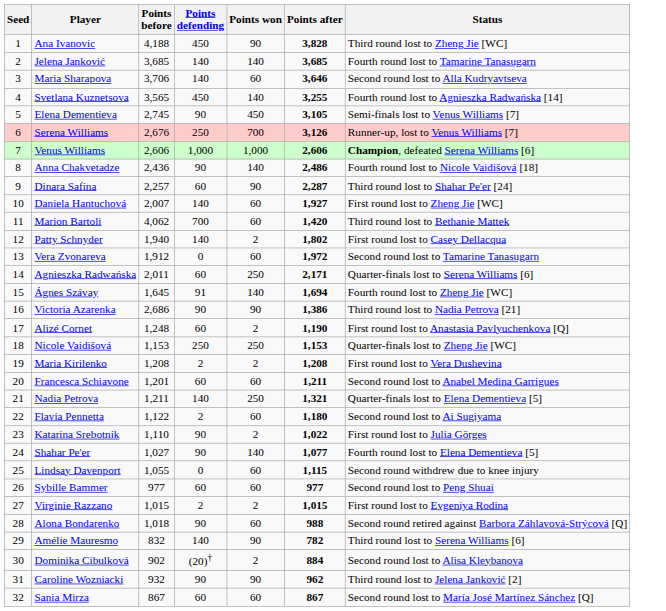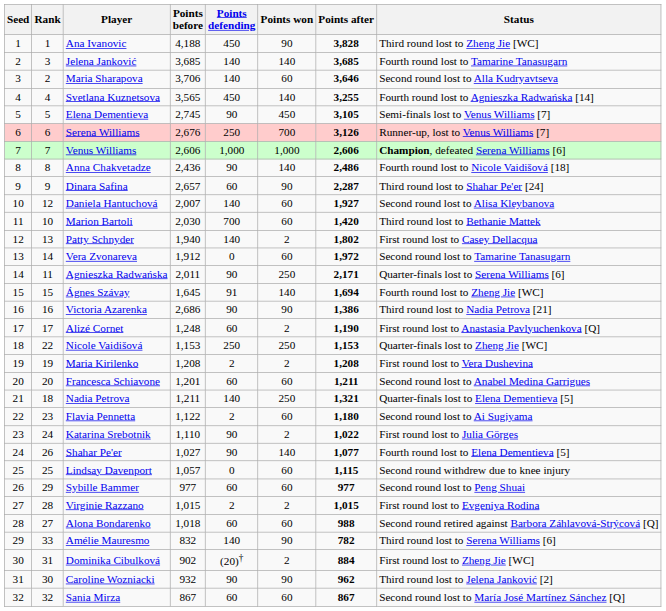 <table class="wikitable sortable">
 <tr>
 <th>Seed</th>
+<th>Rank</th>
 <th>Player</th>
 <th>Points<br>before</th>
 <th><a href='#'>Points<br>defending</a></th>
 <th>Points won</th>
 <th>Points after</th>
 <th>Status</th>
 </tr>
 <tr align=left>
+<td align=center>1</td>
 <td align=center>1</td>
 <td> <a href='#'>Ana Ivanovic</a></td>
 <td align=center>4,188</td>
 <td align=center>450</td>
 <td align=center>90</td>
 <td align=center><strong>3,828</strong></td>
 <td>Third round lost to  <a href='#'>Zheng Jie</a> [WC]</td>
 </tr>
 <tr align=left>
 <td align=center>2</td>
+<td align=center>3</td>
 <td> <a href='#'>Jelena Janković</a></td>
 <td align=center>3,685</td>
 <td align=center>140</td>
 <td align=center>140</td>
 <td align=center><strong>3,685</strong></td>
 <td>Fourth round lost to  <a href='#'>Tamarine Tanasugarn</a></td>
 </tr>
 <tr align=left>
 <td align=center>3</td>
+<td align=center>2</td>
 <td> <a href='#'>Maria Sharapova</a></td>
 <td align=center>3,706</td>
 <td align=center>140</td>
 <td align=center>60</td>
 <td align=center><strong>3,646</strong></td>
 <td>Second round lost to  <a href='#'>Alla Kudryavtseva</a></td>
 </tr>
 <tr align=left>
+<td align=center>4</td>
 <td align=center>4</td>
 <td> <a href='#'>Svetlana Kuznetsova</a></td>
 <td align=center>3,565</td>
 <td align=center>450</td>
 <td align=center>140</td>
 <td align=center><strong>3,255</strong></td>
 <td>Fourth round lost to  <a href='#'>Agnieszka Radwańska</a> [14]</td>
 </tr>
 <tr align=left>
 <td align=center>5</td>
+<td align=center>5</td>
 <td> <a href='#'>Elena Dementieva</a></td>
 <td align=center>2,745</td>
 <td align=center>90</td>
 <td align=center>450</td>
 <td align=center><strong>3,105</strong></td>
 <td>Semi-finals lost to  <a href='#'>Venus Williams</a> [7]</td>
 </tr>
 <tr style="text-align:left; background:#fcc;">
+<td align=center>6</td>
 <td align=center>6</td>
 <td> <a href='#'>Serena Williams</a></td>
 <td align=center>2,676</td>
 <td align=center>250</td>
 <td align=center>700</td>
 <td align=center><strong>3,126</strong></td>
 <td>Runner-up, lost to  <a href='#'>Venus Williams</a> [7]</td>
 </tr>
 <tr style="text-align:left; background:#cfc;">
 <td align=center>7</td>
+<td align=center>7</td>
 <td> <a href='#'>Venus Williams</a></td>
 <td align=center>2,606</td>
 <td align=center>1,000</td>
 <td align=center>1,000</td>
 <td align=center><strong>2,606</strong></td>
 <td><strong>Champion</strong>, defeated  <a href='#'>Serena Williams</a> [6]</td>
 </tr>
 <tr align=left>
+<td align=center>8</td>
 <td align=center>8</td>
 <td> <a href='#'>Anna Chakvetadze</a></td>
 <td align=center>2,436</td>
 <td align=center>90</td>
 <td align=center>140</td>
 <td align=center><strong>2,486</strong></td>
 <td>Fourth round lost to  <a href='#'>Nicole Vaidišová</a> [18]</td>
 </tr>
 <tr align=left>
 <td align=center>9</td>
+<td align=center>9</td>
 <td> <a href='#'>Dinara Safina</a></td>
-<td align=center>2,257</td>
+<td align=center>2,657</td>
 <td align=center>60</td>
 <td align=center>90</td>
 <td align=center><strong>2,287</strong></td>
 <td>Third round lost to  <a href='#'>Shahar Pe'er</a> [24]</td>
 </tr>
 <tr align=left>
 <td align=center>10</td>
+<td align=center>12</td>
 <td> <a href='#'>Daniela Hantuchová</a></td>
 <td align=center>2,007</td>
 <td align=center>140</td>
 <td align=center>60</td>
 <td align=center><strong>1,927</strong></td>
-<td>First round lost to  <a href='#'>Zheng Jie</a> [WC]</td>
+<td>Second round lost to  <a href='#'>Alisa Kleybanova</a></td>
 </tr>
 <tr align=left>
 <td align=center>11</td>
+<td align=center>10</td>
 <td> <a href='#'>Marion Bartoli</a></td>
-<td align=center>4,062</td>
+<td align=center>2,030</td>
 <td align=center>700</td>
 <td align=center>60</td>
 <td align=center><strong>1,420</strong></td>
 <td>Third round lost to  <a href='#'>Bethanie Mattek</a></td>
 </tr>
 <tr align=left>
 <td align=center>12</td>
+<td align=center>13</td>
 <td> <a href='#'>Patty Schnyder</a></td>
 <td align=center>1,940</td>
 <td align=center>140</td>
 <td align=center>2</td>
 <td align=center><strong>1,802</strong></td>
 <td>First round lost to  <a href='#'>Casey Dellacqua</a></td>
 </tr>
 <tr align=left>
 <td align=center>13</td>
+<td align=center>14</td>
 <td> <a href='#'>Vera Zvonareva</a></td>
 <td align=center>1,912</td>
 <td align=center>0</td>
 <td align=center>60</td>
 <td align=center><strong>1,972</strong></td>
 <td>Second round lost to  <a href='#'>Tamarine Tanasugarn</a></td>
 </tr>
 <tr align=left>
 <td align=center>14</td>
+<td align=center>11</td>
 <td> <a href='#'>Agnieszka Radwańska</a></td>
 <td align=center>2,011</td>
-<td align=center>60</td>
+<td align=center>90</td>
 <td align=center>250</td>
 <td align=center><strong>2,171</strong></td>
 <td>Quarter-finals lost to  <a href='#'>Serena Williams</a> [6]</td>
 </tr>
 <tr align=left>
+<td align=center>15</td>
 <td align=center>15</td>
 <td> <a href='#'>Ágnes Szávay</a></td>
 <td align=center>1,645</td>
 <td align=center>91</td>
 <td align=center>140</td>
 <td align=center><strong>1,694</strong></td>
 <td>Fourth round lost to  <a href='#'>Zheng Jie</a> [WC]</td>
 </tr>
 <tr align=left>
 <td align=center>16</td>
+<td align=center>16</td>
 <td> <a href='#'>Victoria Azarenka</a></td>
 <td align=center>2,686</td>
 <td align=center>90</td>
 <td align=center>90</td>
 <td align=center><strong>1,386</strong></td>
 <td>Third round lost to  <a href='#'>Nadia Petrova</a> [21]</td>
 </tr>
 <tr align=left>
+<td align=center>17</td>
 <td align=center>17</td>
 <td> <a href='#'>Alizé Cornet</a></td>
 <td align=center>1,248</td>
 <td align=center>60</td>
 <td align=center>2</td>
 <td align=center><strong>1,190</strong></td>
 <td>First round lost to  <a href='#'>Anastasia Pavlyuchenkova</a> [Q]</td>
 </tr>
 <tr align=left>
 <td align=center>18</td>
+<td align=center>22</td>
 <td> <a href='#'>Nicole Vaidišová</a></td>
 <td align=center>1,153</td>
 <td align=center>250</td>
 <td align=center>250</td>
 <td align=center><strong>1,153</strong></td>
 <td>Quarter-finals lost to  <a href='#'>Zheng Jie</a> [WC]</td>
 </tr>
 <tr align=left>
+<td align=center>19</td>
 <td align=center>19</td>
 <td> <a href='#'>Maria Kirilenko</a></td>
 <td align=center>1,208</td>
 <td align=center>2</td>
 <td align=center>2</td>
 <td align=center><strong>1,208</strong></td>
 <td>First round lost to  <a href='#'>Vera Dushevina</a></td>
 </tr>
 <tr align=left>
 <td align=center>20</td>
+<td align=center>20</td>
 <td> <a href='#'>Francesca Schiavone</a></td>
 <td align=center>1,201</td>
 <td align=center>60</td>
 <td align=center>60</td>
 <td align=center><strong>1,211</strong></td>
 <td>Second round lost to  <a href='#'>Anabel Medina Garrigues</a></td>
 </tr>
 <tr align=left>
 <td align=center>21</td>
+<td align=center>18</td>
 <td> <a href='#'>Nadia Petrova</a></td>
 <td align=center>1,211</td>
 <td align=center>140</td>
 <td align=center>250</td>
 <td align=center><strong>1,321</strong></td>
 <td>Quarter-finals lost to  <a href='#'>Elena Dementieva</a> [5]</td>
 </tr>
 <tr align=left>
 <td align=center>22</td>
+<td align=center>23</td>
 <td> <a href='#'>Flavia Pennetta</a></td>
 <td align=center>1,122</td>
 <td align=center>2</td>
 <td align=center>60</td>
 <td align=center><strong>1,180</strong></td>
 <td>Second round lost to  <a href='#'>Ai Sugiyama</a></td>
 </tr>
 <tr align=left>
 <td align=center>23</td>
+<td align=center>24</td>
 <td> <a href='#'>Katarina Srebotnik</a></td>
 <td align=center>1,110</td>
 <td align=center>90</td>
 <td align=center>2</td>
 <td align=center><strong>1,022</strong></td>
 <td>First round lost to  <a href='#'>Julia Görges</a></td>
 </tr>
 <tr align=left>
 <td align=center>24</td>
+<td align=center>26</td>
 <td> <a href='#'>Shahar Pe'er</a></td>
 <td align=center>1,027</td>
 <td align=center>90</td>
 <td align=center>140</td>
 <td align=center><strong>1,077</strong></td>
 <td>Fourth round lost to  <a href='#'>Elena Dementieva</a> [5]</td>
 </tr>
 <tr align=left>
 <td align=center>25</td>
+<td align=center>25</td>
 <td> <a href='#'>Lindsay Davenport</a></td>
-<td align=center>1,055</td>
+<td align=center>1,057</td>
 <td align=center>0</td>
 <td align=center>60</td>
 <td align=center><strong>1,115</strong></td>
 <td>Second round withdrew due to knee injury</td>
 </tr>
 <tr align=left>
 <td align=center>26</td>
+<td align=center>29</td>
 <td> <a href='#'>Sybille Bammer</a></td>
 <td align=center>977</td>
 <td align=center>60</td>
 <td align=center>60</td>
 <td align=center><strong>977</strong></td>
 <td>Second round lost to  <a href='#'>Peng Shuai</a></td>
 </tr>
 <tr align=left>
 <td align=center>27</td>
+<td align=center>28</td>
 <td> <a href='#'>Virginie Razzano</a></td>
 <td align=center>1,015</td>
 <td align=center>2</td>
 <td align=center>2</td>
 <td align=center><strong>1,015</strong></td>
 <td>First round lost to  <a href='#'>Evgeniya Rodina</a></td>
 </tr>
 <tr align=left>
 <td align=center>28</td>
+<td align=center>27</td>
 <td> <a href='#'>Alona Bondarenko</a></td>
 <td align=center>1,018</td>
-<td align=center>90</td>
+<td align=center>60</td>
 <td align=center>60</td>
 <td align=center><strong>988</strong></td>
 <td>Second round retired against  <a href='#'>Barbora Záhlavová-Strýcová</a> [Q]</td>
 </tr>
 <tr align=left>
 <td align=center>29</td>
+<td align=center>33</td>
 <td> <a href='#'>Amélie Mauresmo</a></td>
 <td align=center>832</td>
 <td align=center>140</td>
 <td align=center>90</td>
 <td align=center><strong>782</strong></td>
 <td>Third round lost to  <a href='#'>Serena Williams</a> [6]</td>
 </tr>
 <tr align=left>
 <td align=center>30</td>
+<td align=center>31</td>
 <td> <a href='#'>Dominika Cibulková</a></td>
 <td align=center>902</td>
 <td align=center>(20)<sup>†</sup></td>
 <td align=center>2</td>
 <td align=center><strong>884</strong></td>
-<td>Second round lost to  <a href='#'>Alisa Kleybanova</a></td>
+<td>First round lost to  <a href='#'>Zheng Jie</a> [WC]</td>
 </tr>
 <tr align=left>
 <td align=center>31</td>
+<td align=center>30</td>
 <td> <a href='#'>Caroline Wozniacki</a></td>
 <td align=center>932</td>
 <td align=center>90</td>
 <td align=center>90</td>
 <td align=center><strong>962</strong></td>
 <td>Third round lost to  <a href='#'>Jelena Janković</a> [2]</td>
 </tr>
 <tr align=left>
 <td align=center>32</td>
+<td align=center>32</td>
 <td> <a href='#'>Sania Mirza</a></td>
 <td align=center>867</td>
 <td align=center>60</td>
 <td align=center>60</td>
 <td align=center><strong>867</strong></td>
 <td>Second round lost to  <a href='#'>María José Martínez Sánchez</a> [Q]</td>
 </tr>
 </table>
